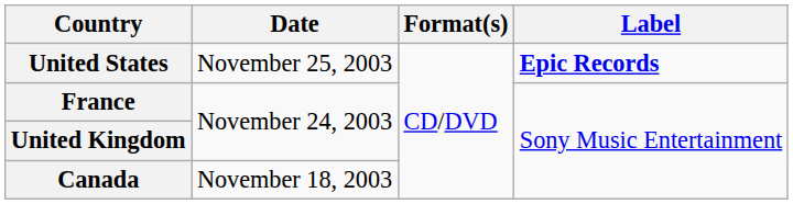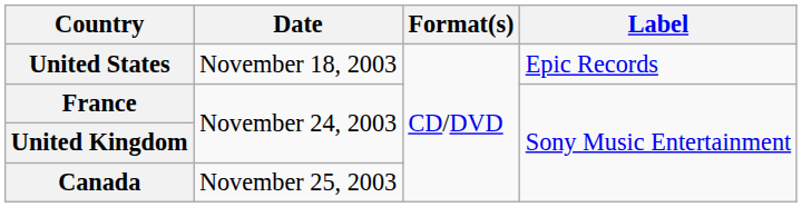 <table class="wikitable plainrowheaders sortable">
 <tr>
 <th>Country</th>
 <th>Date</th>
 <th>Format(s)</th>
 <th><a href='#'>Label</a></th>
 </tr>
 <tr>
 <th scope="row">United States</th>
-<td>November 25, 2003</td>
+<td>November 18, 2003</td>
 <td rowspan="4"><a href='#'>CD</a>/<a href='#'>DVD</a></td>
-<td><strong><a href='#'>Epic Records</a></strong></td>
+<td><a href='#'>Epic Records</a></td>
 </tr>
 <tr>
 <th scope="row">France</th>
 <td rowspan="2">November 24, 2003</td>
 <td rowspan="3"><a href='#'>Sony Music Entertainment</a></td>
 </tr>
 <tr>
 <th scope="row">United Kingdom</th>
 </tr>
 <tr>
 <th scope="row">Canada</th>
-<td>November 18, 2003</td>
+<td>November 25, 2003</td>
 </tr>
 </table>
